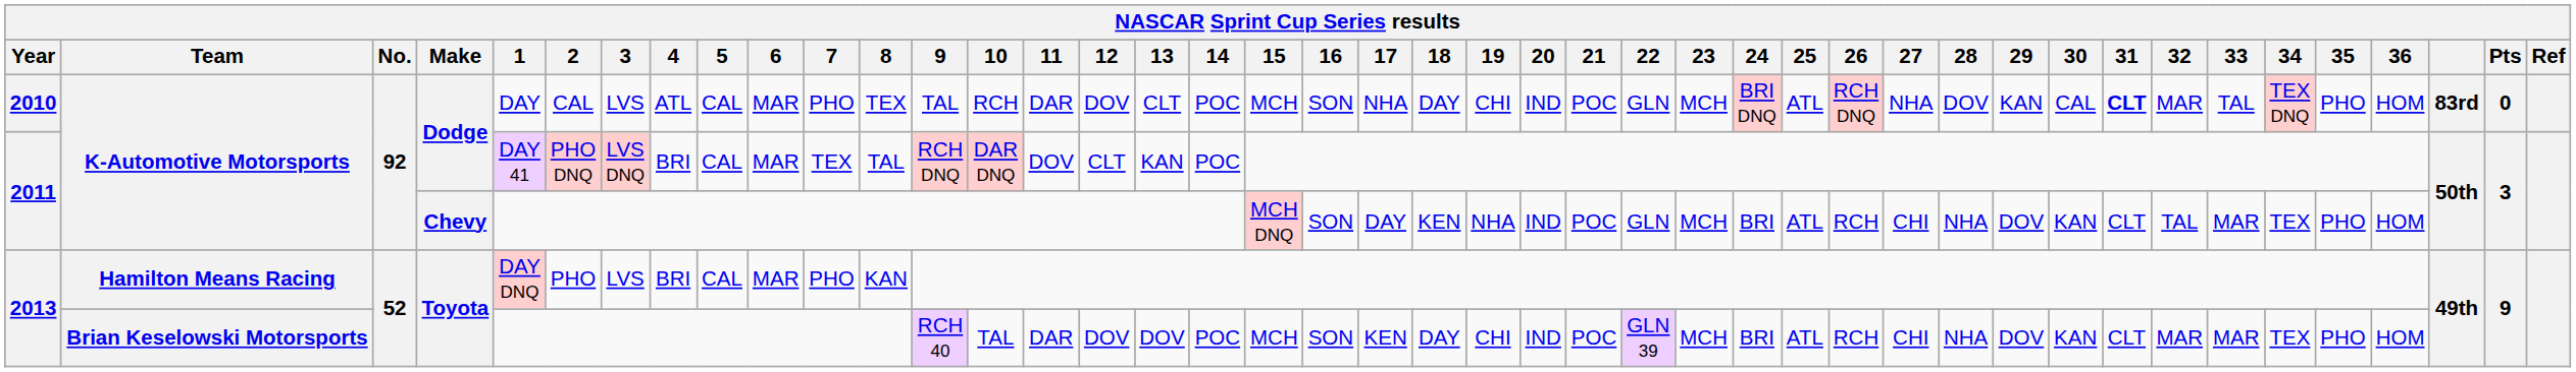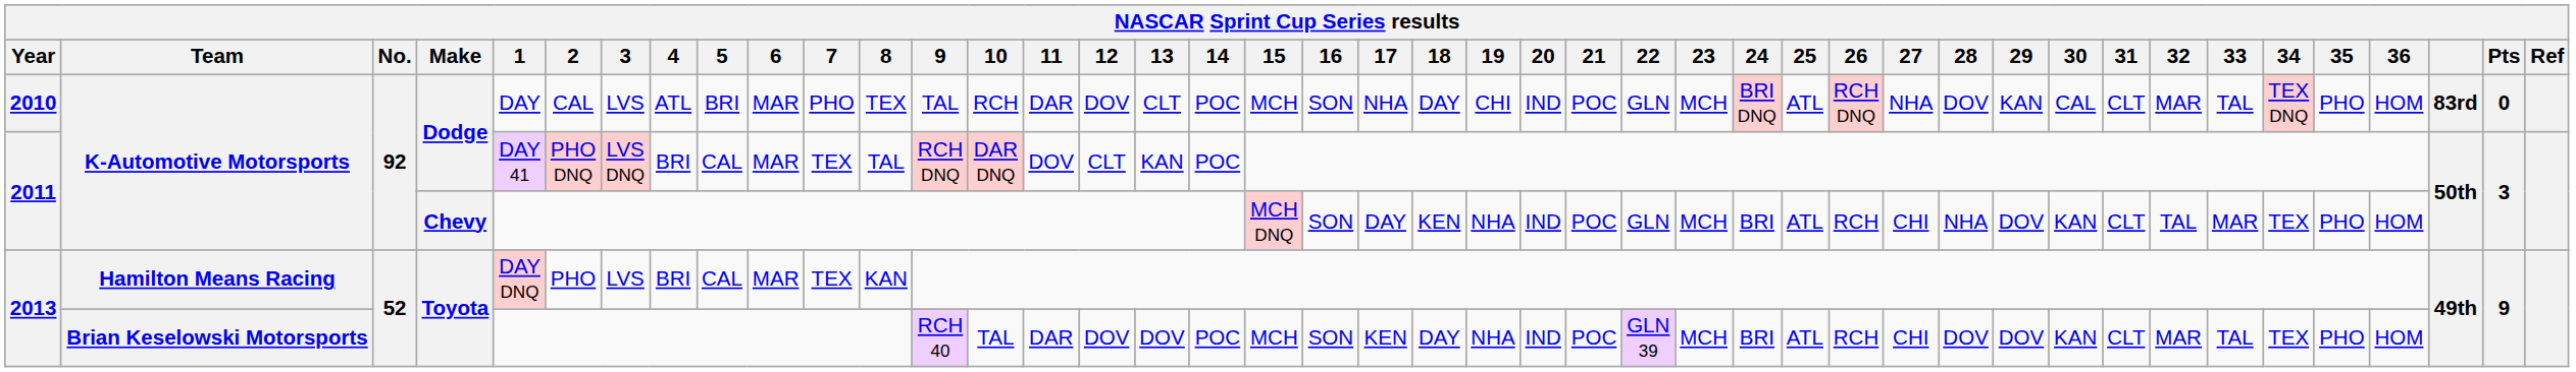 <table class="wikitable" style="text-align:center; font-size:75%">
 <tr>
 <th colspan=45><a href='#'>NASCAR</a> <a href='#'>Sprint Cup Series</a> results</th>
 </tr>
 <tr>
 <th>Year</th>
 <th>Team</th>
 <th>No.</th>
 <th>Make</th>
 <th>1</th>
 <th>2</th>
 <th>3</th>
 <th>4</th>
 <th>5</th>
 <th>6</th>
 <th>7</th>
 <th>8</th>
 <th>9</th>
 <th>10</th>
 <th>11</th>
 <th>12</th>
 <th>13</th>
 <th>14</th>
 <th>15</th>
 <th>16</th>
 <th>17</th>
 <th>18</th>
 <th>19</th>
 <th>20</th>
 <th>21</th>
 <th>22</th>
 <th>23</th>
 <th>24</th>
 <th>25</th>
 <th>26</th>
 <th>27</th>
 <th>28</th>
 <th>29</th>
 <th>30</th>
 <th>31</th>
 <th>32</th>
 <th>33</th>
 <th>34</th>
 <th>35</th>
 <th>36</th>
 <th></th>
 <th>Pts</th>
 <th>Ref</th>
 </tr>
 <tr>
 <th><a href='#'>2010</a></th>
 <th rowspan=3><a href='#'>K-Automotive Motorsports</a></th>
 <th rowspan=3>92</th>
 <th rowspan=2><a href='#'>Dodge</a></th>
 <td><a href='#'>DAY</a></td>
 <td><a href='#'>CAL</a></td>
 <td><a href='#'>LVS</a></td>
 <td><a href='#'>ATL</a></td>
-<td><a href='#'>CAL</a></td>
+<td><a href='#'>BRI</a></td>
 <td><a href='#'>MAR</a></td>
 <td><a href='#'>PHO</a></td>
 <td><a href='#'>TEX</a></td>
 <td><a href='#'>TAL</a></td>
 <td><a href='#'>RCH</a></td>
 <td><a href='#'>DAR</a></td>
 <td><a href='#'>DOV</a></td>
 <td><a href='#'>CLT</a></td>
 <td><a href='#'>POC</a></td>
 <td><a href='#'>MCH</a></td>
 <td><a href='#'>SON</a></td>
 <td><a href='#'>NHA</a></td>
 <td><a href='#'>DAY</a></td>
 <td><a href='#'>CHI</a></td>
 <td><a href='#'>IND</a></td>
 <td><a href='#'>POC</a></td>
 <td><a href='#'>GLN</a></td>
 <td><a href='#'>MCH</a></td>
 <td style="background:#FFCFCF;"><a href='#'>BRI</a><br><small>DNQ</small></td>
 <td><a href='#'>ATL</a></td>
 <td style="background:#FFCFCF;"><a href='#'>RCH</a><br><small>DNQ</small></td>
 <td><a href='#'>NHA</a></td>
 <td><a href='#'>DOV</a></td>
 <td><a href='#'>KAN</a></td>
 <td><a href='#'>CAL</a></td>
-<td><strong><a href='#'>CLT</a></strong></td>
+<td><a href='#'>CLT</a></td>
 <td><a href='#'>MAR</a></td>
 <td><a href='#'>TAL</a></td>
 <td style="background:#FFCFCF;"><a href='#'>TEX</a><br><small>DNQ</small></td>
 <td><a href='#'>PHO</a></td>
 <td><a href='#'>HOM</a></td>
 <th>83rd</th>
 <th>0</th>
 <th></th>
 </tr>
 <tr>
 <th rowspan=2><a href='#'>2011</a></th>
 <td style="background:#EFCFFF;"><a href='#'>DAY</a><br><small>41</small></td>
 <td style="background:#FFCFCF;"><a href='#'>PHO</a><br><small>DNQ</small></td>
 <td style="background:#FFCFCF;"><a href='#'>LVS</a><br><small>DNQ</small></td>
 <td><a href='#'>BRI</a></td>
 <td><a href='#'>CAL</a></td>
 <td><a href='#'>MAR</a></td>
 <td><a href='#'>TEX</a></td>
 <td><a href='#'>TAL</a></td>
 <td style="background:#FFCFCF;"><a href='#'>RCH</a><br><small>DNQ</small></td>
 <td style="background:#FFCFCF;"><a href='#'>DAR</a><br><small>DNQ</small></td>
 <td><a href='#'>DOV</a></td>
 <td><a href='#'>CLT</a></td>
 <td><a href='#'>KAN</a></td>
 <td><a href='#'>POC</a></td>
 <td colspan=22></td>
 <th rowspan=2>50th</th>
 <th rowspan=2>3</th>
 <th rowspan=2></th>
 </tr>
 <tr>
 <th><a href='#'>Chevy</a></th>
 <td colspan=14></td>
 <td style="background:#FFCFCF;"><a href='#'>MCH</a><br><small>DNQ</small></td>
 <td><a href='#'>SON</a></td>
 <td><a href='#'>DAY</a></td>
 <td><a href='#'>KEN</a></td>
 <td><a href='#'>NHA</a></td>
 <td><a href='#'>IND</a></td>
 <td><a href='#'>POC</a></td>
 <td><a href='#'>GLN</a></td>
 <td><a href='#'>MCH</a></td>
 <td><a href='#'>BRI</a></td>
 <td><a href='#'>ATL</a></td>
 <td><a href='#'>RCH</a></td>
 <td><a href='#'>CHI</a></td>
 <td><a href='#'>NHA</a></td>
 <td><a href='#'>DOV</a></td>
 <td><a href='#'>KAN</a></td>
 <td><a href='#'>CLT</a></td>
 <td><a href='#'>TAL</a></td>
 <td><a href='#'>MAR</a></td>
 <td><a href='#'>TEX</a></td>
 <td><a href='#'>PHO</a></td>
 <td><a href='#'>HOM</a></td>
 </tr>
 <tr>
 <th rowspan=2><a href='#'>2013</a></th>
 <th><a href='#'>Hamilton Means Racing</a></th>
 <th rowspan=2>52</th>
 <th rowspan=2><a href='#'>Toyota</a></th>
 <td style="background:#FFCFCF;"><a href='#'>DAY</a><br><small>DNQ</small></td>
 <td><a href='#'>PHO</a></td>
 <td><a href='#'>LVS</a></td>
 <td><a href='#'>BRI</a></td>
 <td><a href='#'>CAL</a></td>
 <td><a href='#'>MAR</a></td>
-<td><a href='#'>PHO</a></td>
+<td><a href='#'>TEX</a></td>
 <td><a href='#'>KAN</a></td>
 <td colspan=28></td>
 <th rowspan=2>49th</th>
 <th rowspan=2>9</th>
 <th rowspan=2></th>
 </tr>
 <tr>
 <th><a href='#'>Brian Keselowski Motorsports</a></th>
 <td colspan=8></td>
 <td style="background:#EFCFFF;"><a href='#'>RCH</a><br><small>40</small></td>
 <td><a href='#'>TAL</a></td>
 <td><a href='#'>DAR</a></td>
 <td><a href='#'>DOV</a></td>
 <td><a href='#'>DOV</a></td>
 <td><a href='#'>POC</a></td>
 <td><a href='#'>MCH</a></td>
 <td><a href='#'>SON</a></td>
 <td><a href='#'>KEN</a></td>
 <td><a href='#'>DAY</a></td>
-<td><a href='#'>CHI</a></td>
+<td><a href='#'>NHA</a></td>
 <td><a href='#'>IND</a></td>
 <td><a href='#'>POC</a></td>
 <td style="background:#EFCFFF;"><a href='#'>GLN</a><br><small>39</small></td>
 <td><a href='#'>MCH</a></td>
 <td><a href='#'>BRI</a></td>
 <td><a href='#'>ATL</a></td>
 <td><a href='#'>RCH</a></td>
 <td><a href='#'>CHI</a></td>
-<td><a href='#'>NHA</a></td>
+<td><a href='#'>DOV</a></td>
 <td><a href='#'>DOV</a></td>
 <td><a href='#'>KAN</a></td>
 <td><a href='#'>CLT</a></td>
 <td><a href='#'>MAR</a></td>
-<td><a href='#'>MAR</a></td>
+<td><a href='#'>TAL</a></td>
 <td><a href='#'>TEX</a></td>
 <td><a href='#'>PHO</a></td>
 <td><a href='#'>HOM</a></td>
 </tr>
 </table>
